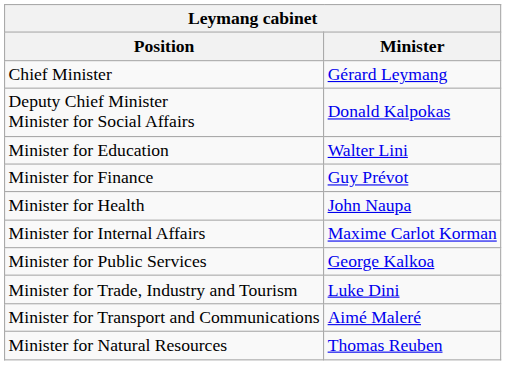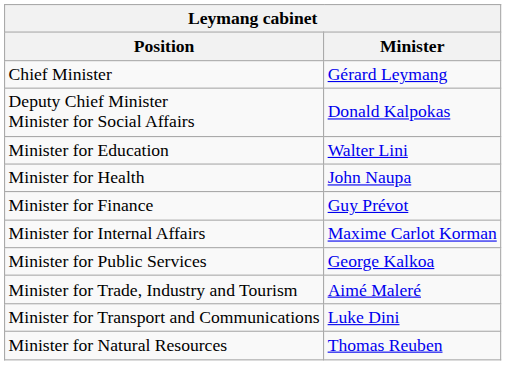 <table class=wikitable>
 <tr>
 <th colspan=2>Leymang cabinet</th>
 </tr>
 <tr>
 <th>Position</th>
 <th>Minister</th>
 </tr>
 <tr>
 <td>Chief Minister</td>
 <td><a href='#'>Gérard Leymang</a></td>
 </tr>
 <tr>
 <td>Deputy Chief Minister<br>Minister for Social Affairs</td>
 <td><a href='#'>Donald Kalpokas</a></td>
 </tr>
 <tr>
 <td>Minister for Education</td>
 <td><a href='#'>Walter Lini</a></td>
 </tr>
 <tr>
+<td>Minister for Health</td>
+<td><a href='#'>John Naupa</a></td>
+</tr>
+<tr>
 <td>Minister for Finance</td>
 <td><a href='#'>Guy Prévot</a></td>
-</tr>
-<tr>
-<td>Minister for Health</td>
-<td><a href='#'>John Naupa</a></td>
 </tr>
 <tr>
 <td>Minister for Internal Affairs</td>
 <td><a href='#'>Maxime Carlot Korman</a></td>
 </tr>
 <tr>
 <td>Minister for Public Services</td>
 <td><a href='#'>George Kalkoa</a></td>
 </tr>
 <tr>
 <td>Minister for Trade, Industry and Tourism</td>
-<td><a href='#'>Luke Dini</a></td>
+<td><a href='#'>Aimé Maleré</a></td>
 </tr>
 <tr>
 <td>Minister for Transport and Communications</td>
-<td><a href='#'>Aimé Maleré</a></td>
+<td><a href='#'>Luke Dini</a></td>
 </tr>
 <tr>
 <td>Minister for Natural Resources</td>
 <td><a href='#'>Thomas Reuben</a></td>
 </tr>
 </table>
